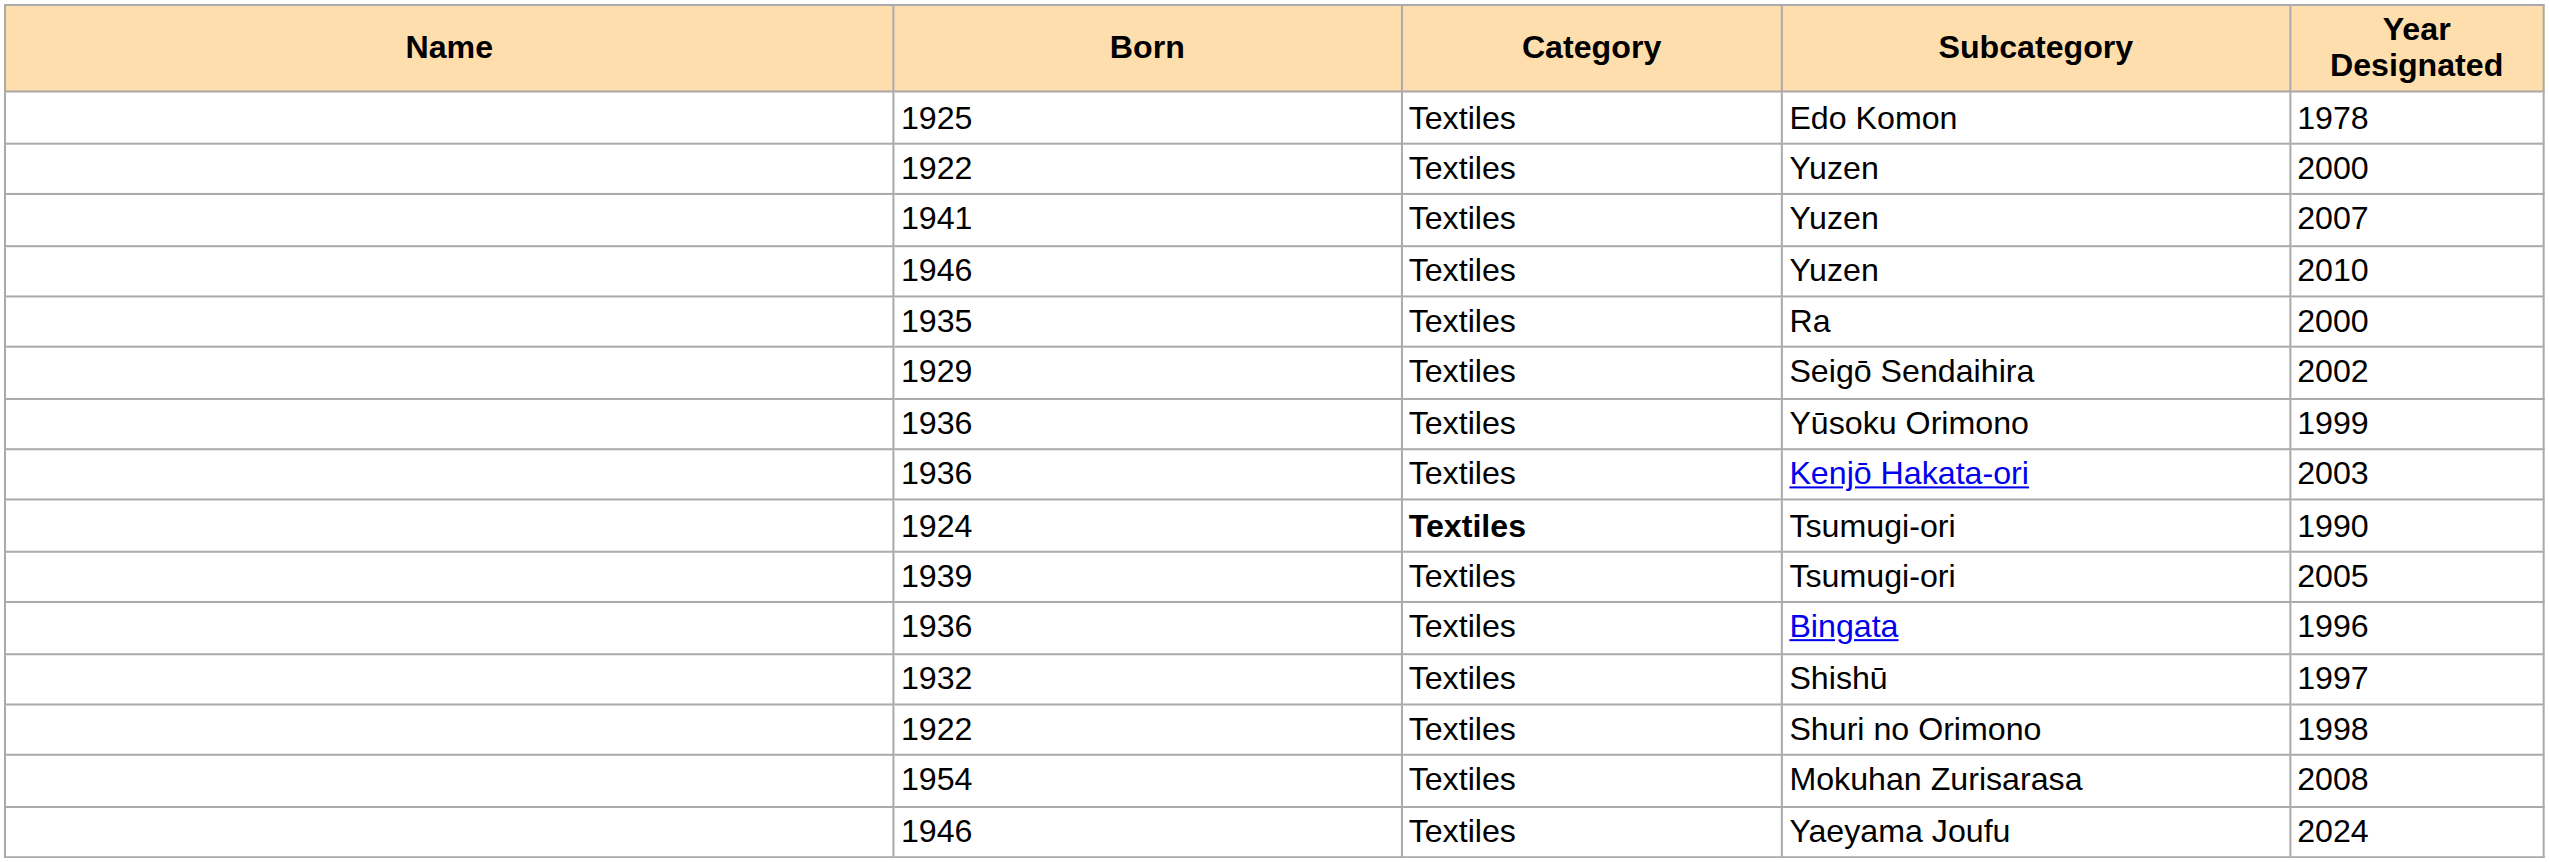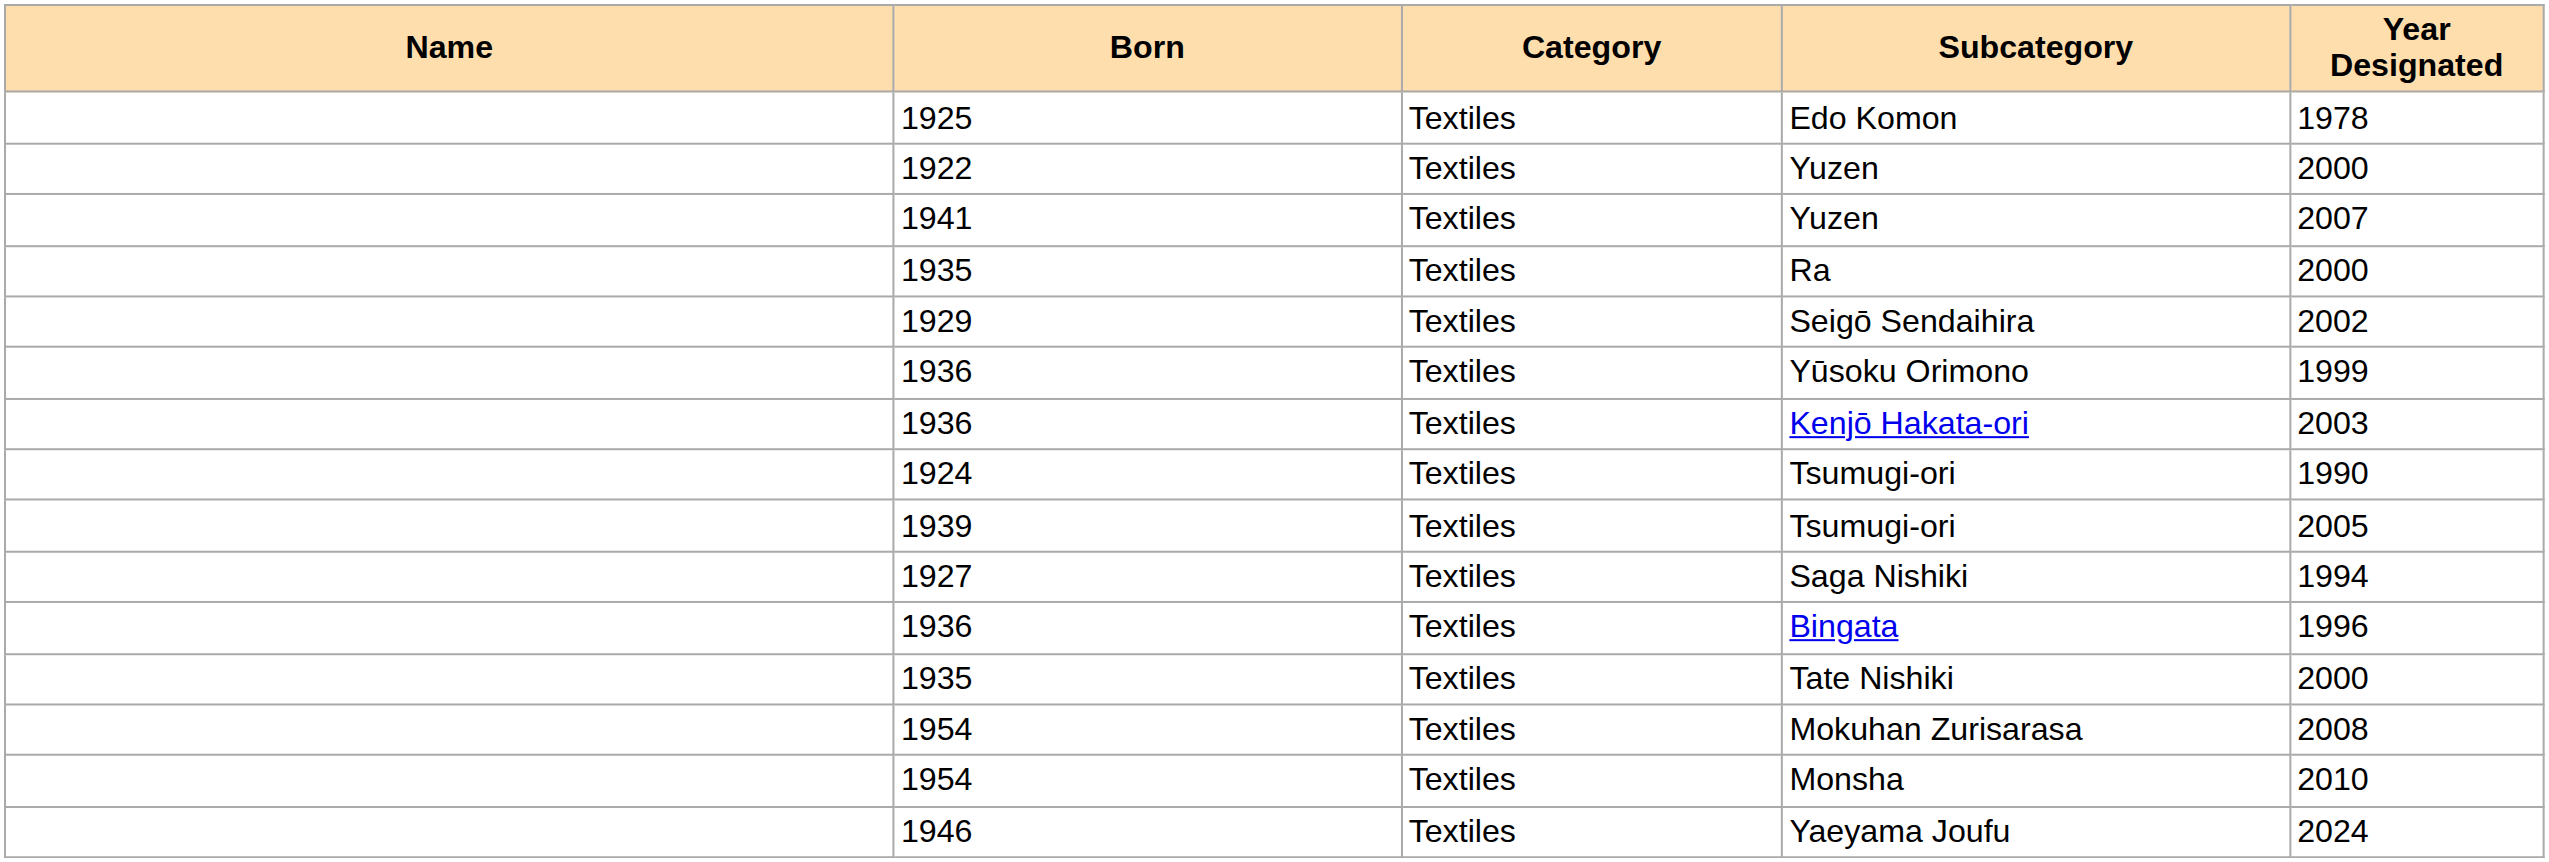 <table class="wikitable sortable"  width="100%" style="background:#ffffff;">
 <tr>
 <th width="35%" align="left" style="background:#ffdead;">Name</th>
 <th width="20%" align="left" style="background:#ffdead;">Born</th>
 <th width="15%" align="left" style="background:#ffdead;">Category</th>
 <th width="20%" align="left" style="background:#ffdead;">Subcategory</th>
 <th width="10%" align="left" style="background:#ffdead;">Year Designated</th>
 </tr>
 <tr>
 <td></td>
 <td>1925</td>
 <td>Textiles</td>
 <td>Edo Komon</td>
 <td>1978</td>
 </tr>
 <tr>
 <td></td>
 <td>1922</td>
 <td>Textiles</td>
 <td>Yuzen</td>
 <td>2000</td>
 </tr>
 <tr>
 <td></td>
 <td>1941</td>
 <td>Textiles</td>
 <td>Yuzen</td>
 <td>2007</td>
-</tr>
-<tr>
-<td></td>
-<td>1946</td>
-<td>Textiles</td>
-<td>Yuzen</td>
-<td>2010</td>
 </tr>
 <tr>
 <td></td>
 <td>1935</td>
 <td>Textiles</td>
 <td>Ra</td>
 <td>2000</td>
 </tr>
 <tr>
 <td></td>
 <td>1929</td>
 <td>Textiles</td>
 <td>Seigō Sendaihira</td>
 <td>2002</td>
 </tr>
 <tr>
 <td></td>
 <td>1936</td>
 <td>Textiles</td>
 <td>Yūsoku Orimono</td>
 <td>1999</td>
 </tr>
 <tr>
 <td></td>
 <td>1936</td>
 <td>Textiles</td>
 <td><a href='#'>Kenjō Hakata-ori</a></td>
 <td>2003</td>
 </tr>
 <tr>
 <td></td>
 <td>1924</td>
-<td><strong>Textiles</strong></td>
+<td>Textiles</td>
 <td>Tsumugi-ori</td>
 <td>1990</td>
 </tr>
 <tr>
 <td></td>
 <td>1939</td>
 <td>Textiles</td>
 <td>Tsumugi-ori</td>
 <td>2005</td>
 </tr>
 <tr>
 <td></td>
+<td>1927</td>
+<td>Textiles</td>
+<td>Saga Nishiki</td>
+<td>1994</td>
+</tr>
+<tr>
+<td></td>
 <td>1936</td>
 <td>Textiles</td>
 <td><a href='#'>Bingata</a></td>
 <td>1996</td>
 </tr>
 <tr>
 <td></td>
-<td>1932</td>
+<td>1935</td>
 <td>Textiles</td>
-<td>Shishū</td>
-<td>1997</td>
-</tr>
-<tr>
-<td></td>
-<td>1922</td>
-<td>Textiles</td>
-<td>Shuri no Orimono</td>
-<td>1998</td>
+<td>Tate Nishiki</td>
+<td>2000</td>
 </tr>
 <tr>
 <td></td>
 <td>1954</td>
 <td>Textiles</td>
 <td>Mokuhan Zurisarasa</td>
 <td>2008</td>
 </tr>
 <tr>
 <td></td>
+<td>1954</td>
+<td>Textiles</td>
+<td>Monsha</td>
+<td>2010</td>
+</tr>
+<tr>
+<td></td>
 <td>1946</td>
 <td>Textiles</td>
 <td>Yaeyama Joufu</td>
 <td>2024</td>
 </tr>
 </table>
